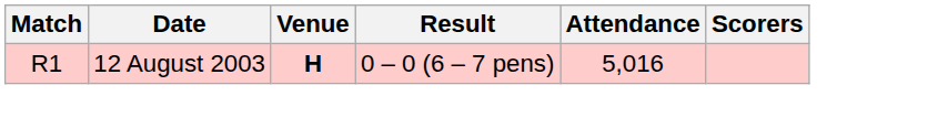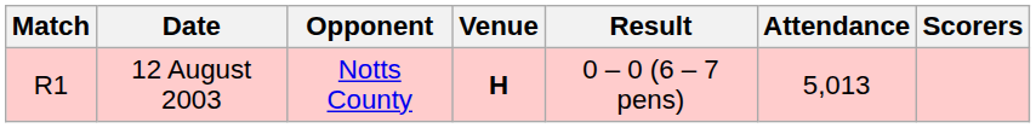 <table class="wikitable" style="font-size:100%; text-align:center">
 <tr>
 <th>Match</th>
 <th>Date</th>
+<th>Opponent</th>
 <th>Venue</th>
 <th>Result</th>
 <th>Attendance</th>
 <th>Scorers</th>
 </tr>
 <tr style="background: #FFCCCC;">
 <td>R1</td>
 <td>12 August 2003</td>
+<td><a href='#'>Notts County</a></td>
 <td><strong>H</strong></td>
 <td>0 – 0 (6 – 7 pens)</td>
-<td>5,016</td>
+<td>5,013</td>
 <td></td>
 </tr>
 </table>
